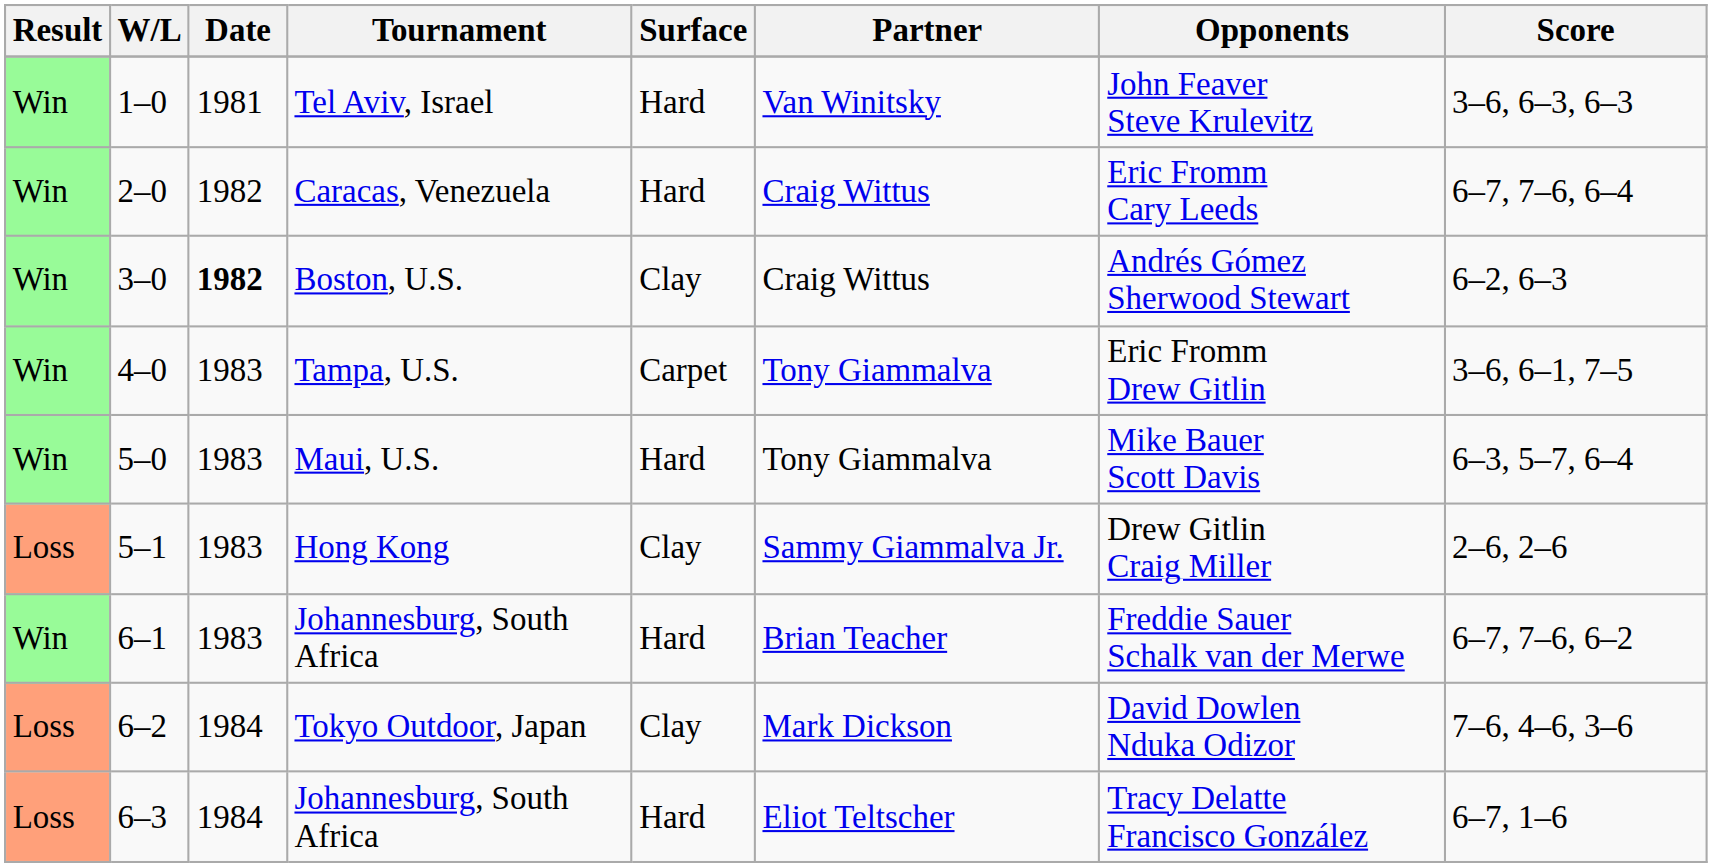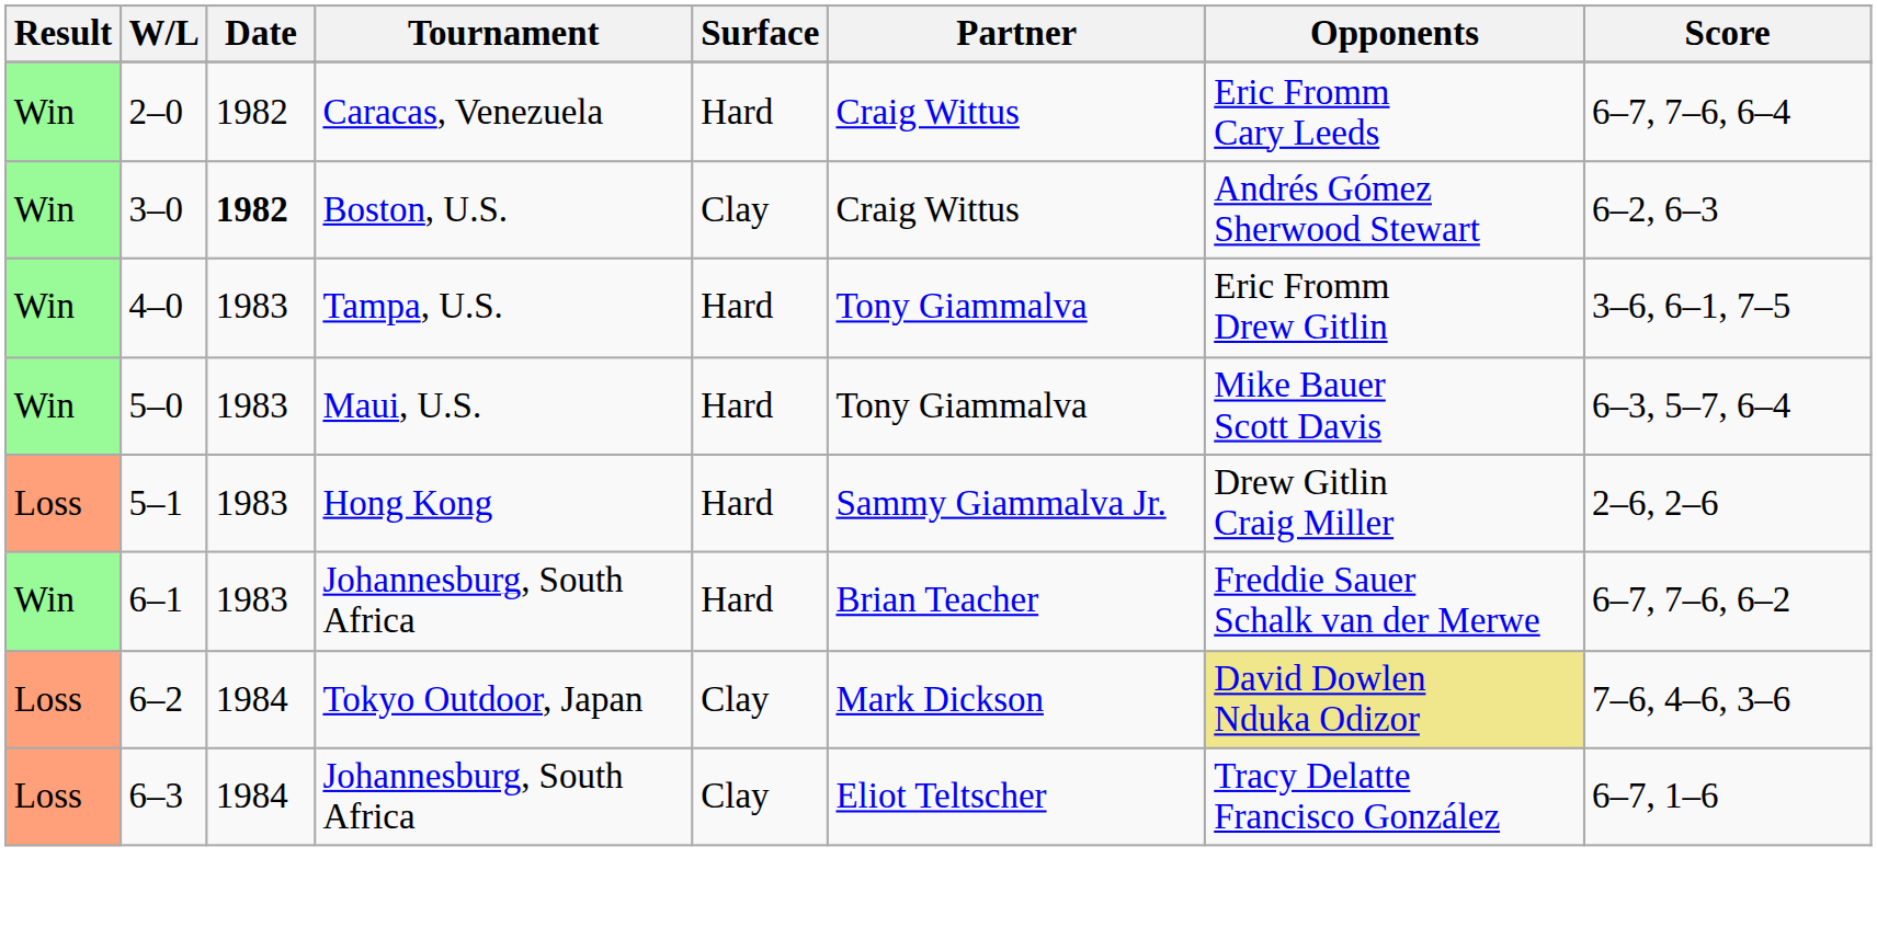 <table class="sortable wikitable">
 <tr>
 <th style="width:40px">Result</th>
 <th style="width:30px" class="unsortable">W/L</th>
 <th style="width:40px">Date</th>
 <th style="width:160px">Tournament</th>
 <th style="width:50px">Surface</th>
 <th style="width:160px">Partner</th>
 <th style="width:160px">Opponents</th>
 <th style="width:120px" class="unsortable">Score</th>
 </tr>
 <tr>
-</tr>
-<tr>
-<td style="background:#98fb98;">Win</td>
-<td>1–0</td>
-<td>1981</td>
-<td><a href='#'>Tel Aviv</a>, Israel</td>
-<td>Hard</td>
-<td> <a href='#'>Van Winitsky</a></td>
-<td> <a href='#'>John Feaver</a> <br>  <a href='#'>Steve Krulevitz</a></td>
-<td>3–6, 6–3, 6–3</td>
 </tr>
 <tr>
 <td style="background:#98fb98;">Win</td>
 <td>2–0</td>
 <td>1982</td>
 <td><a href='#'>Caracas</a>, Venezuela</td>
 <td>Hard</td>
 <td> <a href='#'>Craig Wittus</a></td>
 <td> <a href='#'>Eric Fromm</a> <br>  <a href='#'>Cary Leeds</a></td>
 <td>6–7, 7–6, 6–4</td>
 </tr>
 <tr>
 <td style="background:#98fb98;">Win</td>
 <td>3–0</td>
 <td><strong>1982</strong></td>
 <td><a href='#'>Boston</a>, U.S.</td>
 <td>Clay</td>
 <td> Craig Wittus</td>
 <td> <a href='#'>Andrés Gómez</a> <br>  <a href='#'>Sherwood Stewart</a></td>
 <td>6–2, 6–3</td>
 </tr>
 <tr>
 <td style="background:#98fb98;">Win</td>
 <td>4–0</td>
 <td>1983</td>
 <td><a href='#'>Tampa</a>, U.S.</td>
-<td>Carpet</td>
+<td>Hard</td>
 <td> <a href='#'>Tony Giammalva</a></td>
 <td> Eric Fromm <br>  <a href='#'>Drew Gitlin</a></td>
 <td>3–6, 6–1, 7–5</td>
 </tr>
 <tr>
 <td style="background:#98fb98;">Win</td>
 <td>5–0</td>
 <td>1983</td>
 <td><a href='#'>Maui</a>, U.S.</td>
 <td>Hard</td>
 <td> Tony Giammalva</td>
 <td> <a href='#'>Mike Bauer</a> <br>  <a href='#'>Scott Davis</a></td>
 <td>6–3, 5–7, 6–4</td>
 </tr>
 <tr>
 <td style="background:#ffa07a;">Loss</td>
 <td>5–1</td>
 <td>1983</td>
 <td><a href='#'>Hong Kong</a></td>
-<td>Clay</td>
+<td>Hard</td>
 <td> <a href='#'>Sammy Giammalva Jr.</a></td>
 <td> Drew Gitlin <br>  <a href='#'>Craig Miller</a></td>
 <td>2–6, 2–6</td>
 </tr>
 <tr>
 <td style="background:#98fb98;">Win</td>
 <td>6–1</td>
 <td>1983</td>
 <td><a href='#'>Johannesburg</a>, South Africa</td>
 <td>Hard</td>
 <td> <a href='#'>Brian Teacher</a></td>
 <td> <a href='#'>Freddie Sauer</a> <br>  <a href='#'>Schalk van der Merwe</a></td>
 <td>6–7, 7–6, 6–2</td>
 </tr>
 <tr>
 <td style="background:#ffa07a;">Loss</td>
 <td>6–2</td>
 <td>1984</td>
 <td><a href='#'>Tokyo Outdoor</a>, Japan</td>
 <td>Clay</td>
 <td> <a href='#'>Mark Dickson</a></td>
-<td> <a href='#'>David Dowlen</a> <br>  <a href='#'>Nduka Odizor</a></td>
+<td style="background: khaki;"> <a href='#'>David Dowlen</a> <br>  <a href='#'>Nduka Odizor</a></td>
 <td>7–6, 4–6, 3–6</td>
 </tr>
 <tr>
 <td style="background:#ffa07a;">Loss</td>
 <td>6–3</td>
 <td>1984</td>
 <td><a href='#'>Johannesburg</a>, South Africa</td>
-<td>Hard</td>
+<td>Clay</td>
 <td> <a href='#'>Eliot Teltscher</a></td>
 <td> <a href='#'>Tracy Delatte</a> <br>  <a href='#'>Francisco González</a></td>
 <td>6–7, 1–6</td>
 </tr>
 </table>
